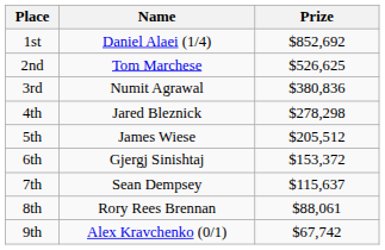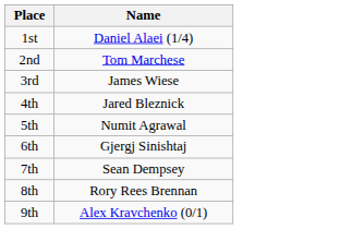 <table class="wikitable">
 <tr>
 <th width="50">Place</th>
 <th width="200">Name</th>
-<th width="125">Prize</th>
 </tr>
 <tr>
 <td align = "center">1st</td>
 <td align = "center"><a href='#'>Daniel Alaei</a> (1/4)</td>
-<td align = "center">$852,692</td>
 </tr>
 <tr>
 <td align = "center">2nd</td>
 <td align = "center"><a href='#'>Tom Marchese</a></td>
-<td align = "center">$526,625</td>
 </tr>
 <tr>
 <td align = "center">3rd</td>
-<td align = "center">Numit Agrawal</td>
-<td align = "center">$380,836</td>
+<td align = "center">James Wiese</td>
 </tr>
 <tr>
 <td align = "center">4th</td>
 <td align = "center">Jared Bleznick</td>
-<td align = "center">$278,298</td>
 </tr>
 <tr>
 <td align = "center">5th</td>
-<td align = "center">James Wiese</td>
-<td align = "center">$205,512</td>
+<td align = "center">Numit Agrawal</td>
 </tr>
 <tr>
 <td align = "center">6th</td>
 <td align = "center">Gjergj Sinishtaj</td>
-<td align = "center">$153,372</td>
 </tr>
 <tr>
 <td align = "center">7th</td>
 <td align = "center">Sean Dempsey</td>
-<td align = "center">$115,637</td>
 </tr>
 <tr>
 <td align = "center">8th</td>
 <td align = "center">Rory Rees Brennan</td>
-<td align = "center">$88,061</td>
 </tr>
 <tr>
 <td align = "center">9th</td>
 <td align = "center"><a href='#'>Alex Kravchenko</a> (0/1)</td>
-<td align = "center">$67,742</td>
 </tr>
 </table>
